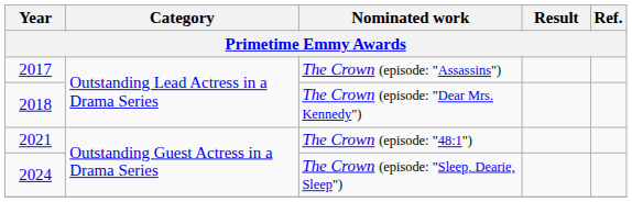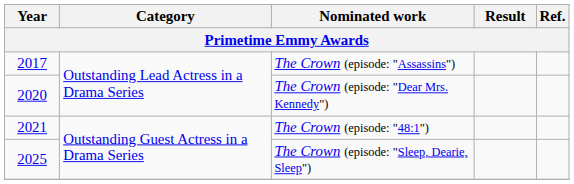 <table class=wikitable>
 <tr>
 <th scope="col" style="width:5em;">Year</th>
 <th scope="col" style="width:26em;">Category</th>
 <th scope="col" style="width:25em;">Nominated work</th>
 <th scope="col" style="width:5em;">Result</th>
 <th>Ref.</th>
 </tr>
 <tr>
 <th colspan=5><a href='#'>Primetime Emmy Awards</a></th>
 </tr>
 <tr>
 <td style="text-align:center;"><a href='#'>2017</a></td>
 <td rowspan="2"><a href='#'>Outstanding Lead Actress in a Drama Series</a></td>
 <td><em><a href='#'>The Crown</a></em> <small> (episode: "<a href='#'>Assassins</a>") </small></td>
 <td></td>
 <td style="text-align:center;"></td>
 </tr>
 <tr>
-<td style="text-align:center;"><a href='#'>2018</a></td>
+<td style="text-align:center;"><a href='#'>2020</a></td>
 <td><em><a href='#'>The Crown</a></em> <small> (episode: "<a href='#'>Dear Mrs. Kennedy</a>") </small></td>
 <td></td>
 <td style="text-align:center;"></td>
 </tr>
 <tr>
 <td style="text-align:center;"><a href='#'>2021</a></td>
 <td rowspan="2"><a href='#'>Outstanding Guest Actress in a Drama Series</a></td>
 <td><em><a href='#'>The Crown</a></em> <small> (episode: "<a href='#'>48:1</a>") </small></td>
 <td></td>
 <td style="text-align:center;"></td>
 </tr>
 <tr>
-<td style="text-align:center;"><a href='#'>2024</a></td>
+<td style="text-align:center;"><a href='#'>2025</a></td>
 <td><em><a href='#'>The Crown</a></em> <small> (episode: "<a href='#'>Sleep, Dearie, Sleep</a>") </small></td>
 <td></td>
 <td style="text-align:center;"></td>
 </tr>
 <tr>
 </tr>
 </table>
